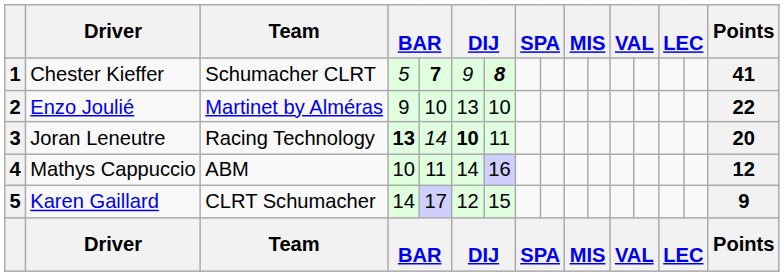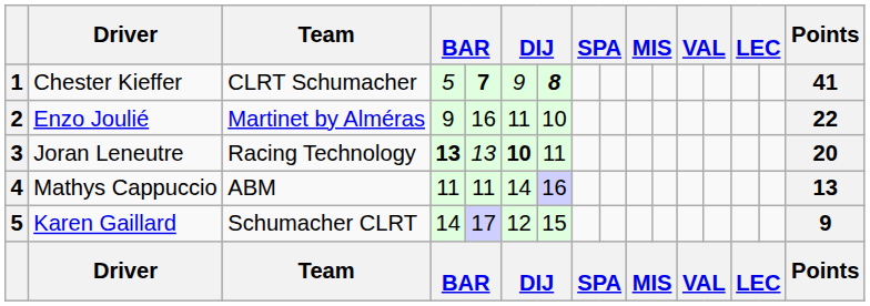 <table class="wikitable" style="font-size:85%; text-align:center">
 <tr>
 <th></th>
 <th>Driver</th>
 <th>Team</th>
 <th colspan="2"><br><a href='#'>BAR</a></th>
 <th colspan="2"><br><a href='#'>DIJ</a></th>
 <th colspan="2"><br><a href='#'>SPA</a></th>
 <th colspan="2"><br><a href='#'>MIS</a></th>
 <th colspan="2"><br><a href='#'>VAL</a></th>
 <th colspan="2"><br><a href='#'>LEC</a></th>
 <th>Points</th>
 </tr>
 <tr>
 <th>1</th>
 <td align="left"> Chester Kieffer</td>
-<td align="left"> Schumacher CLRT</td>
+<td align="left"> CLRT Schumacher</td>
 <td style="background-color:#dfffdf;"><em>5</em></td>
 <td style="background-color:#dfffdf;"><strong>7</strong></td>
 <td style="background-color:#dfffdf;"><em>9</em></td>
 <td style="background-color:#dfffdf;"><strong><em>8</em></strong></td>
 <td></td>
 <td></td>
 <td></td>
 <td></td>
 <td></td>
 <td></td>
 <td></td>
 <td></td>
 <th>41</th>
 </tr>
 <tr>
 <th>2</th>
 <td align="left"> <a href='#'>Enzo Joulié</a></td>
 <td align="left"> <a href='#'>Martinet by Alméras</a></td>
 <td style="background-color:#dfffdf;">9</td>
-<td style="background-color:#dfffdf;">10</td>
-<td style="background-color:#dfffdf;">13</td>
+<td style="background-color:#dfffdf;">16</td>
+<td style="background-color:#dfffdf;">11</td>
 <td style="background-color:#dfffdf;">10</td>
 <td></td>
 <td></td>
 <td></td>
 <td></td>
 <td></td>
 <td></td>
 <td></td>
 <td></td>
 <th>22</th>
 </tr>
 <tr>
 <th>3</th>
 <td align="left"> Joran Leneutre</td>
 <td align="left"> Racing Technology</td>
 <td style="background-color:#dfffdf;"><strong>13</strong></td>
-<td style="background-color:#dfffdf;"><em>14</em></td>
+<td style="background-color:#dfffdf;"><em>13</em></td>
 <td style="background-color:#dfffdf;"><strong>10</strong></td>
 <td style="background-color:#dfffdf;">11</td>
 <td></td>
 <td></td>
 <td></td>
 <td></td>
 <td></td>
 <td></td>
 <td></td>
 <td></td>
 <th>20</th>
 </tr>
 <tr>
 <th>4</th>
 <td align="left"> Mathys Cappuccio</td>
 <td align="left"> ABM</td>
-<td style="background-color:#dfffdf;">10</td>
+<td style="background-color:#dfffdf;">11</td>
 <td style="background-color:#dfffdf;">11</td>
 <td style="background-color:#dfffdf;">14</td>
 <td style="background-color:#cfcfff;">16</td>
 <td></td>
 <td></td>
 <td></td>
 <td></td>
 <td></td>
 <td></td>
 <td></td>
 <td></td>
-<th>12</th>
+<th>13</th>
 </tr>
 <tr>
 <th>5</th>
 <td align="left"> <a href='#'>Karen Gaillard</a></td>
-<td align="left"> CLRT Schumacher</td>
+<td align="left"> Schumacher CLRT</td>
 <td style="background-color:#dfffdf;">14</td>
 <td style="background-color:#cfcfff;">17</td>
 <td style="background-color:#dfffdf;">12</td>
 <td style="background-color:#dfffdf;">15</td>
 <td></td>
 <td></td>
 <td></td>
 <td></td>
 <td></td>
 <td></td>
 <td></td>
 <td></td>
 <th>9</th>
 </tr>
 <tr>
 <th></th>
 <th>Driver</th>
 <th>Team</th>
 <th colspan="2"><br><a href='#'>BAR</a></th>
 <th colspan="2"><br><a href='#'>DIJ</a></th>
 <th colspan="2"><br><a href='#'>SPA</a></th>
 <th colspan="2"><br><a href='#'>MIS</a></th>
 <th colspan="2"><br><a href='#'>VAL</a></th>
 <th colspan="2"><br><a href='#'>LEC</a></th>
 <th>Points</th>
 </tr>
 </table>
